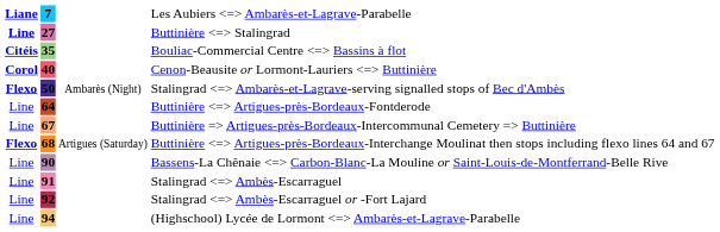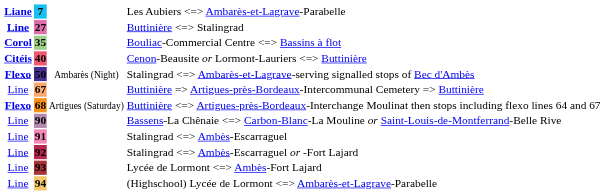 <table>
 <tr ---->
 <td align="center"><strong><a href='#'>Liane</a></strong></td>
 <td bgcolor="16C0F3"  align="center"><span><strong>7</strong></span></td>
 <td></td>
 <td>Les Aubiers <=> <a href='#'>Ambarès-et-Lagrave</a>-Parabelle</td>
 </tr>
 <tr ---->
 <td align="center"><strong><a href='#'>Line</a></strong></td>
 <td bgcolor="DB6EAB"  align="center"><span><strong>27</strong></span></td>
 <td></td>
 <td><a href='#'>Buttinière</a> <=> Stalingrad</td>
 </tr>
 <tr ---->
-<td align="center"><strong><a href='#'>Citéis</a></strong></td>
+<td align="center"><strong><a href='#'>Corol</a></strong></td>
 <td bgcolor="9FD08A"  align="center"><strong>35</strong></td>
 <td></td>
 <td><a href='#'>Bouliac</a>-Commercial Centre <=> <a href='#'>Bassins à flot</a></td>
 </tr>
 <tr ---->
-<td align="center"><strong><a href='#'>Corol</a></strong></td>
+<td align="center"><strong><a href='#'>Citéis</a></strong></td>
 <td bgcolor="F05972"  align="center"><span><strong>40</strong></span></td>
 <td></td>
 <td><a href='#'>Cenon</a>-Beausite <em>or</em> Lormont-Lauriers <=> <a href='#'>Buttinière</a></td>
 </tr>
 <tr ---->
 <td align="center"><strong><a href='#'>Flexo</a></strong></td>
 <td bgcolor="462E91"  align="center"><span><strong>50</strong></span></td>
 <td align="center"><small>Ambarès (Night)</small></td>
 <td>Stalingrad <=> <a href='#'>Ambarès-et-Lagrave</a>-serving signalled stops of <a href='#'>Bec d'Ambès</a></td>
-</tr>
-<tr ---->
-<td align="center"><a href='#'>Line</a></td>
-<td bgcolor="C74926"  align="center"><span><strong>64</strong></span></td>
-<td></td>
-<td><a href='#'>Buttinière</a> <=> <a href='#'>Artigues-près-Bordeaux</a>-Fontderode</td>
 </tr>
 <tr ---->
 <td align="center"><a href='#'>Line</a></td>
 <td bgcolor="F9A86F"   align="center"><strong>67</strong></td>
 <td></td>
 <td><a href='#'>Buttinière</a> => <a href='#'>Artigues-près-Bordeaux</a>-Intercommunal Cemetery => <a href='#'>Buttinière</a></td>
 </tr>
 <tr ---->
 <td align="center"><strong><a href='#'>Flexo</a></strong></td>
 <td bgcolor="F7901D"   align="center"><span><strong>68</strong></span></td>
 <td align="center"><small>Artigues (Saturday)</small></td>
 <td><a href='#'>Buttinière</a> <=> <a href='#'>Artigues-près-Bordeaux</a>-Interchange Moulinat then stops including flexo lines 64 and 67</td>
 </tr>
 <tr ---->
 <td align="center"><a href='#'>Line</a></td>
 <td bgcolor="B489B0"   align="center"><strong>90</strong></td>
 <td></td>
 <td><a href='#'>Bassens</a>-La Chênaie <=> <a href='#'>Carbon-Blanc</a>-La Mouline <em>or</em> <a href='#'>Saint-Louis-de-Montferrand</a>-Belle Rive</td>
 </tr>
 <tr ---->
 <td align="center"><a href='#'>Line</a></td>
 <td bgcolor="F287B6"   align="center"><strong>91</strong></td>
 <td></td>
 <td>Stalingrad <=> <a href='#'>Ambès</a>-Escarraguel</td>
 </tr>
 <tr ---->
 <td align="center"><a href='#'>Line</a></td>
 <td bgcolor="B6274B"   align="center"><span><strong>92</strong></span></td>
 <td></td>
 <td>Stalingrad  <=> <a href='#'>Ambès</a>-Escarraguel <em>or</em> -Fort Lajard</td>
 </tr>
 <tr ---->
 <td align="center"><a href='#'>Line</a></td>
+<td bgcolor="A63136"   align="center"><span><strong>93</strong></span></td>
+<td></td>
+<td>Lycée de Lormont <=> <a href='#'>Ambès</a>-Fort Lajard</td>
+</tr>
+<tr ---->
+<td align="center"><a href='#'>Line</a></td>
 <td bgcolor="F6C76A"   align="center"><strong>94</strong></td>
 <td></td>
 <td>(Highschool) Lycée de Lormont <=> <a href='#'>Ambarès-et-Lagrave</a>-Parabelle</td>
 </tr>
 <tr ---->
 </tr>
 </table>
